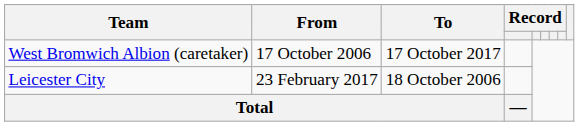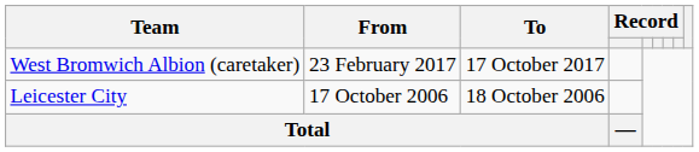 <table class=wikitable style="text-align: center">
 <tr>
 <th rowspan=2>Team</th>
 <th rowspan=2>From</th>
 <th rowspan=2>To</th>
 <th colspan=5>Record</th>
 <th rowspan=2></th>
 </tr>
 <tr>
 <th></th>
 <th></th>
 <th></th>
 <th></th>
 <th></th>
 </tr>
 <tr>
 <td align=left><a href='#'>West Bromwich Albion</a> (caretaker)</td>
-<td align=left>17 October 2006</td>
+<td align=left>23 February 2017</td>
 <td align=left>17 October 2017<br></td>
 <td></td>
 </tr>
 <tr>
 <td align=left><a href='#'>Leicester City</a></td>
-<td align=left>23 February 2017</td>
+<td align=left>17 October 2006</td>
 <td align=left>18 October 2006<br></td>
 <td></td>
 </tr>
 <tr>
 <th colspan=3>Total<br></th>
 <th>—</th>
 </tr>
 </table>
